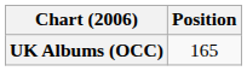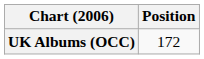 <table class="wikitable plainrowheaders" style="text-align:center">
 <tr>
 <th scope="col">Chart (2006)</th>
 <th scope="col">Position</th>
 </tr>
 <tr>
 <th scope="row">UK Albums (OCC)</th>
-<td>165</td>
+<td>172</td>
 </tr>
 </table>
